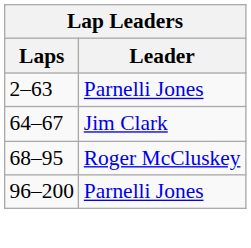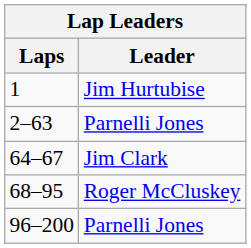 <table class="wikitable">
 <tr>
 <th colspan=2>Lap Leaders</th>
 </tr>
 <tr>
 <th>Laps</th>
 <th>Leader</th>
+</tr>
+<tr>
+<td>1</td>
+<td><a href='#'>Jim Hurtubise</a></td>
 </tr>
 <tr>
 <td>2–63</td>
 <td><a href='#'>Parnelli Jones</a></td>
 </tr>
 <tr>
 <td>64–67</td>
 <td><a href='#'>Jim Clark</a></td>
 </tr>
 <tr>
 <td>68–95</td>
 <td><a href='#'>Roger McCluskey</a></td>
 </tr>
 <tr>
 <td>96–200</td>
 <td><a href='#'>Parnelli Jones</a></td>
 </tr>
 </table>
